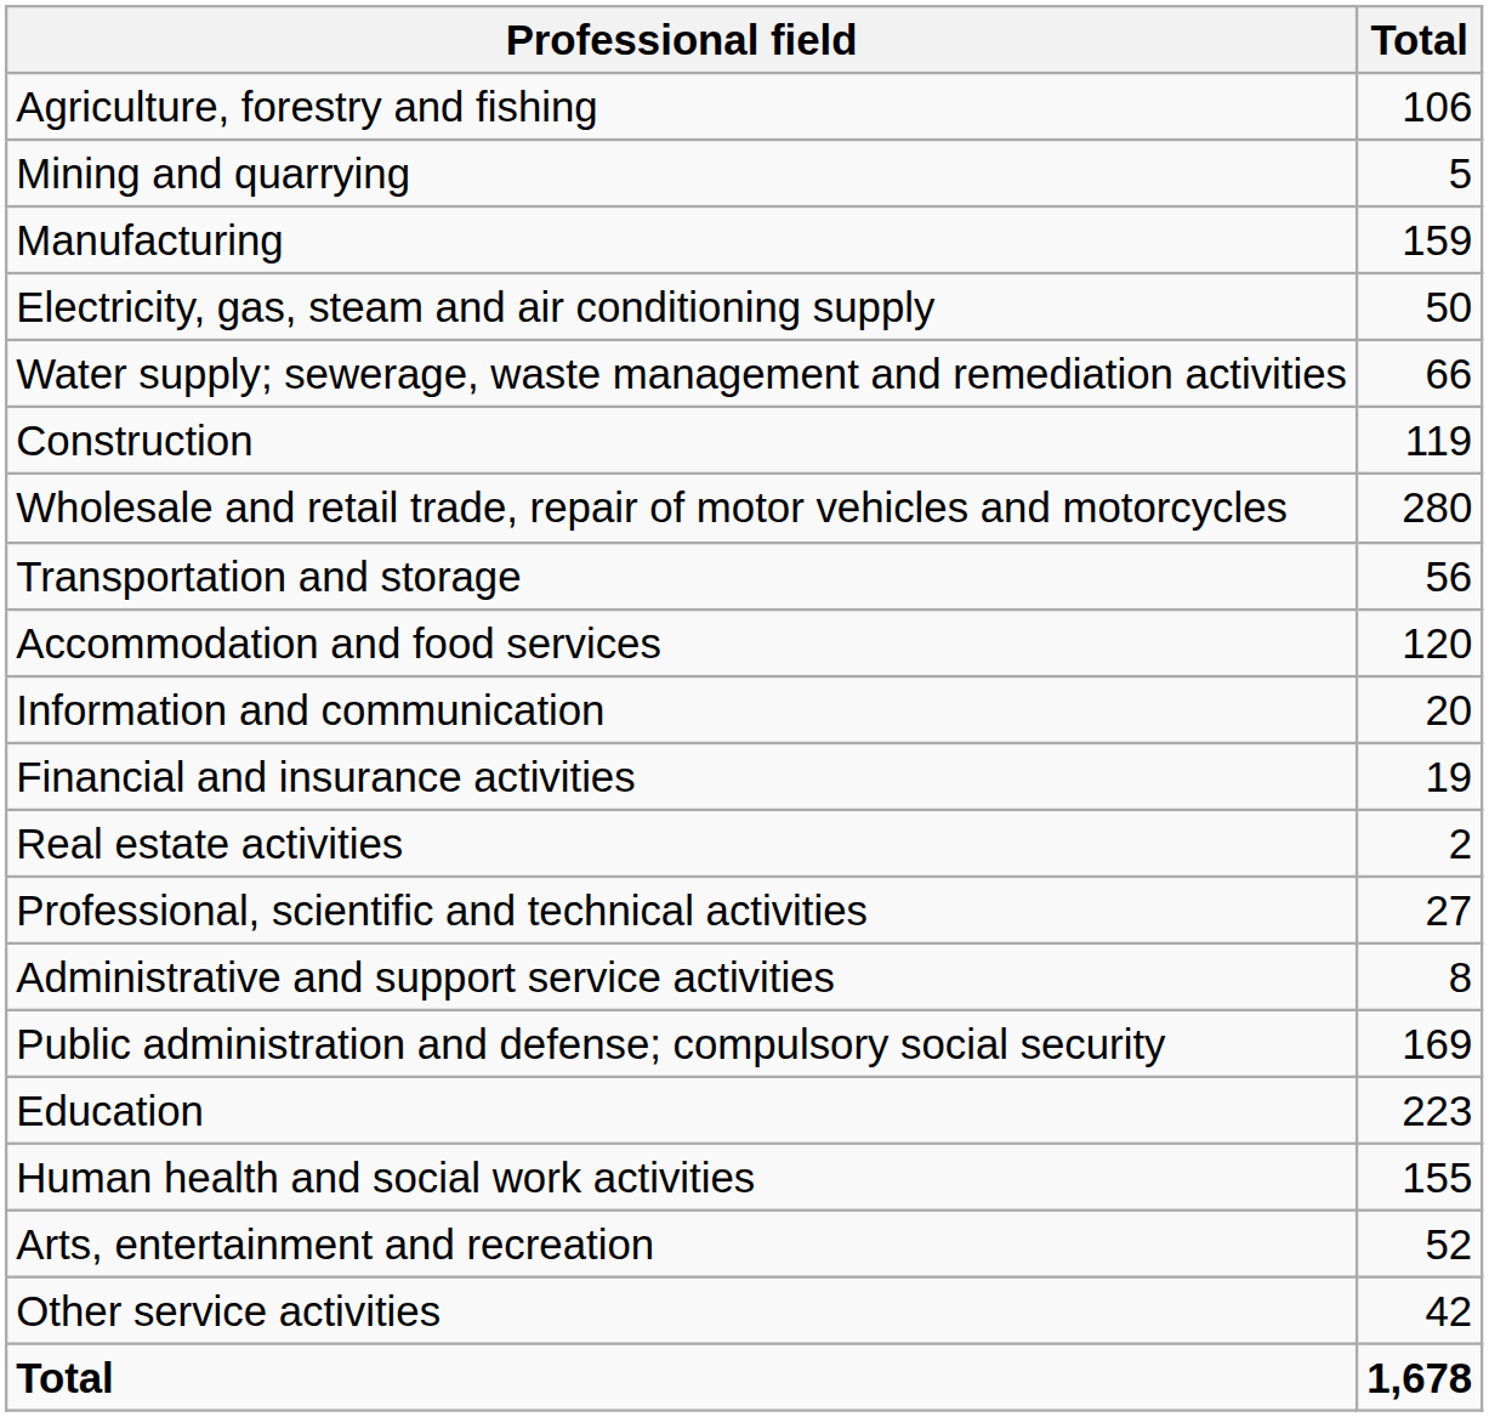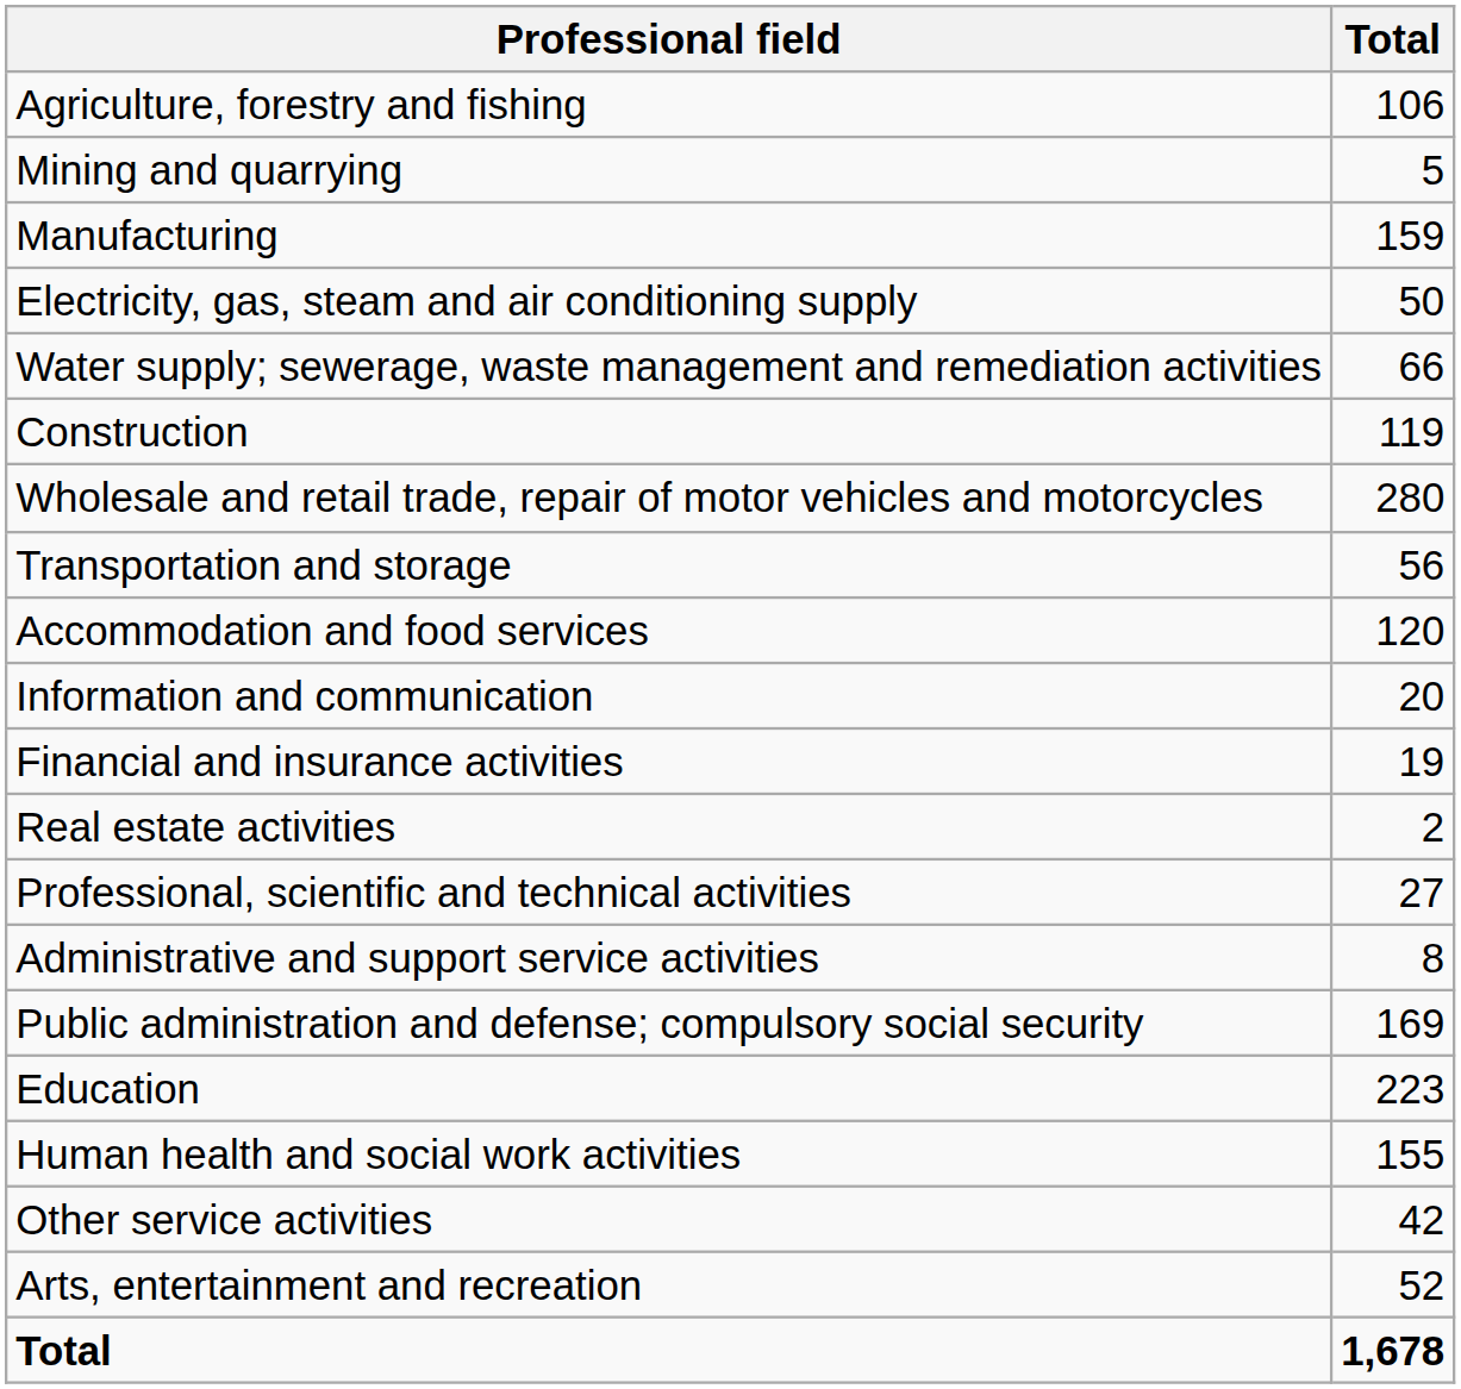 <table class="wikitable sortable" style="font-size:95%;">
 <tr>
 <th>Professional field</th>
 <th>Total</th>
 </tr>
 <tr>
 <td>Agriculture, forestry and fishing</td>
 <td align="right">106</td>
 </tr>
 <tr>
 <td>Mining and quarrying</td>
 <td align="right">5</td>
 </tr>
 <tr>
 <td>Manufacturing</td>
 <td align="right">159</td>
 </tr>
 <tr>
 <td>Electricity, gas, steam and air conditioning supply</td>
 <td align="right">50</td>
 </tr>
 <tr>
 <td>Water supply; sewerage, waste management and remediation activities</td>
 <td align="right">66</td>
 </tr>
 <tr>
 <td>Construction</td>
 <td align="right">119</td>
 </tr>
 <tr>
 <td>Wholesale and retail trade, repair of motor vehicles and motorcycles</td>
 <td align="right">280</td>
 </tr>
 <tr>
 <td>Transportation and storage</td>
 <td align="right">56</td>
 </tr>
 <tr>
 <td>Accommodation and food services</td>
 <td align="right">120</td>
 </tr>
 <tr>
 <td>Information and communication</td>
 <td align="right">20</td>
 </tr>
 <tr>
 <td>Financial and insurance activities</td>
 <td align="right">19</td>
 </tr>
 <tr>
 <td>Real estate activities</td>
 <td align="right">2</td>
 </tr>
 <tr>
 <td>Professional, scientific and technical activities</td>
 <td align="right">27</td>
 </tr>
 <tr>
 <td>Administrative and support service activities</td>
 <td align="right">8</td>
 </tr>
 <tr>
 <td>Public administration and defense; compulsory social security</td>
 <td align="right">169</td>
 </tr>
 <tr>
 <td>Education</td>
 <td align="right">223</td>
 </tr>
 <tr>
 <td>Human health and social work activities</td>
 <td align="right">155</td>
 </tr>
 <tr>
+<td>Other service activities</td>
+<td align="right">42</td>
+</tr>
+<tr>
 <td>Arts, entertainment and recreation</td>
 <td align="right">52</td>
-</tr>
-<tr>
-<td>Other service activities</td>
-<td align="right">42</td>
 </tr>
 <tr class="sortbottom">
 <td><strong>Total</strong></td>
 <td align="right"><strong>1,678</strong></td>
 </tr>
 </table>
